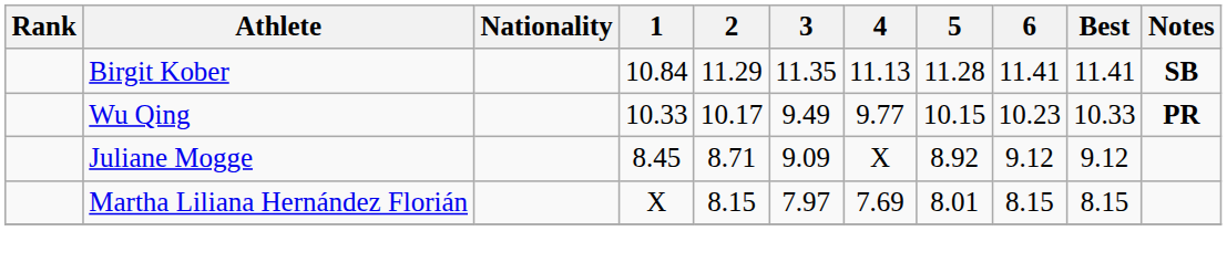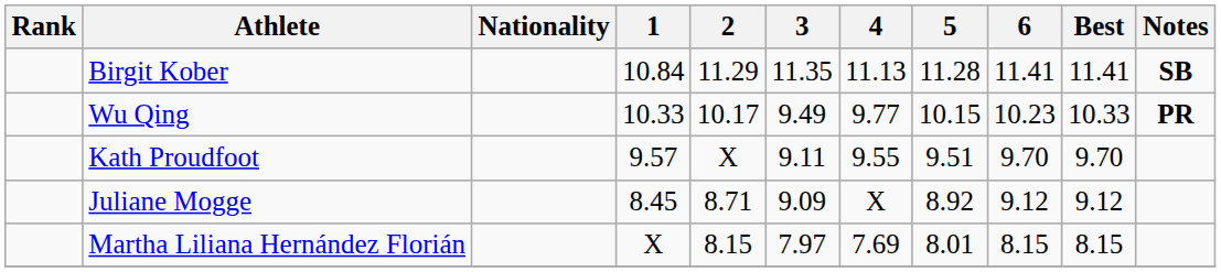 <table class="wikitable sortable" style="text-align:center">
 <tr>
 <th>Rank</th>
 <th>Athlete</th>
 <th>Nationality</th>
 <th width="25">1</th>
 <th width="25">2</th>
 <th width="25">3</th>
 <th width="25">4</th>
 <th width="25">5</th>
 <th width="25">6</th>
 <th>Best</th>
 <th>Notes</th>
 </tr>
 <tr>
 <td></td>
 <td style="text-align:left;"><a href='#'>Birgit Kober</a></td>
 <td style="text-align:left;"></td>
 <td>10.84</td>
 <td>11.29</td>
 <td>11.35</td>
 <td>11.13</td>
 <td>11.28</td>
 <td>11.41</td>
 <td>11.41</td>
 <td><strong>SB</strong></td>
 </tr>
 <tr>
 <td></td>
 <td style="text-align:left;"><a href='#'>Wu Qing</a></td>
 <td style="text-align:left;"></td>
 <td>10.33</td>
 <td>10.17</td>
 <td>9.49</td>
 <td>9.77</td>
 <td>10.15</td>
 <td>10.23</td>
 <td>10.33</td>
 <td><strong>PR</strong></td>
 </tr>
 <tr>
 <td></td>
+<td style="text-align:left;"><a href='#'>Kath Proudfoot</a></td>
+<td style="text-align:left;"></td>
+<td>9.57</td>
+<td>X</td>
+<td>9.11</td>
+<td>9.55</td>
+<td>9.51</td>
+<td>9.70</td>
+<td>9.70</td>
+<td></td>
+</tr>
+<tr>
+<td></td>
 <td style="text-align:left;"><a href='#'>Juliane Mogge</a></td>
 <td style="text-align:left;"></td>
 <td>8.45</td>
 <td>8.71</td>
 <td>9.09</td>
 <td>X</td>
 <td>8.92</td>
 <td>9.12</td>
 <td>9.12</td>
 <td></td>
 </tr>
 <tr>
 <td></td>
 <td style="text-align:left;"><a href='#'>Martha Liliana Hernández Florián</a></td>
 <td style="text-align:left;"></td>
 <td>X</td>
 <td>8.15</td>
 <td>7.97</td>
 <td>7.69</td>
 <td>8.01</td>
 <td>8.15</td>
 <td>8.15</td>
 <td></td>
 </tr>
 <tr>
 </tr>
 </table>
